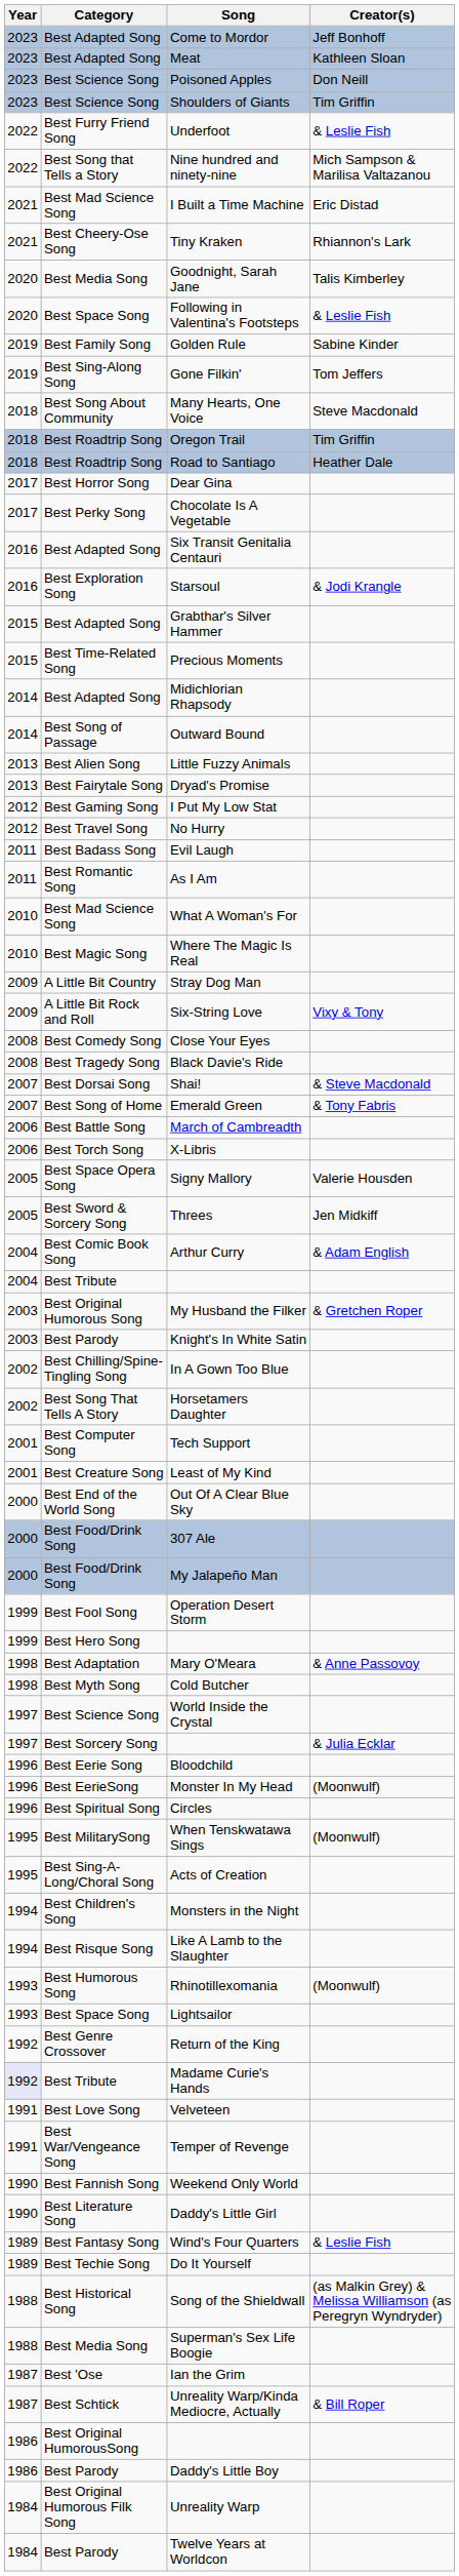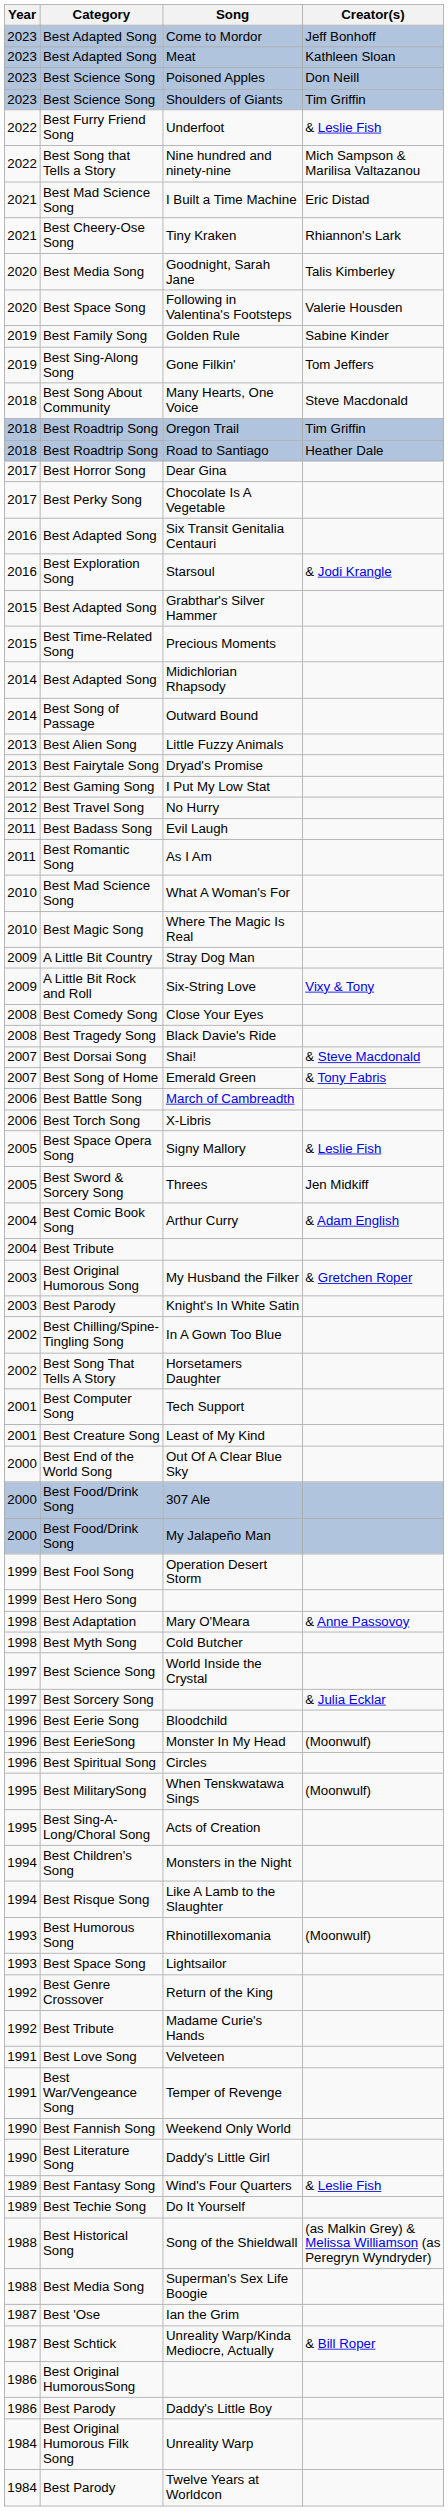 <table class="sortable wikitable" width="85%" cellpadding="5" style="margin: 1em auto 1em auto">
 <tr>
 <th>Year</th>
 <th>Category</th>
 <th>Song</th>
 <th>Creator(s)</th>
 </tr>
 <tr style="background:#B0C4DE;">
 <td>2023</td>
 <td>Best Adapted Song</td>
 <td>Come to Mordor </td>
 <td>Jeff Bonhoff</td>
 </tr>
 <tr style="background:#B0C4DE;">
 <td>2023</td>
 <td>Best Adapted Song</td>
 <td>Meat </td>
 <td>Kathleen Sloan</td>
 </tr>
 <tr style="background:#B0C4DE;">
 <td>2023</td>
 <td>Best Science Song</td>
 <td>Poisoned Apples </td>
 <td>Don Neill</td>
 </tr>
 <tr style="background:#B0C4DE;">
 <td>2023</td>
 <td>Best Science Song</td>
 <td>Shoulders of Giants </td>
 <td>Tim Griffin</td>
 </tr>
 <tr>
 <td>2022</td>
 <td>Best Furry Friend Song</td>
 <td>Underfoot </td>
 <td> & <a href='#'>Leslie Fish</a></td>
 </tr>
 <tr>
 <td>2022</td>
 <td>Best Song that Tells a Story</td>
 <td>Nine hundred and ninety-nine </td>
 <td>Mich Sampson & Marilisa Valtazanou</td>
 </tr>
 <tr>
 <td>2021</td>
 <td>Best Mad Science Song</td>
 <td>I Built a Time Machine </td>
 <td>Eric Distad</td>
 </tr>
 <tr>
 <td>2021</td>
 <td>Best Cheery-Ose Song</td>
 <td>Tiny Kraken </td>
 <td>Rhiannon's Lark</td>
 </tr>
 <tr>
 <td>2020</td>
 <td>Best Media Song</td>
 <td>Goodnight, Sarah Jane </td>
 <td>Talis Kimberley</td>
 </tr>
 <tr>
 <td>2020</td>
 <td>Best Space Song</td>
 <td>Following in Valentina's Footsteps  </td>
-<td> & <a href='#'>Leslie Fish</a></td>
+<td>Valerie Housden</td>
 </tr>
 <tr>
 <td>2019</td>
 <td>Best Family Song</td>
 <td>Golden Rule </td>
 <td>Sabine Kinder</td>
 </tr>
 <tr>
 <td>2019</td>
 <td>Best Sing-Along Song</td>
 <td>Gone Filkin' </td>
 <td>Tom Jeffers</td>
 </tr>
 <tr>
 <td>2018</td>
 <td>Best Song About Community</td>
 <td>Many Hearts, One Voice </td>
 <td>Steve Macdonald</td>
 </tr>
 <tr style="background:#B0C4DE;">
 <td>2018</td>
 <td>Best Roadtrip Song</td>
 <td>Oregon Trail  </td>
 <td>Tim Griffin</td>
 </tr>
 <tr style="background:#B0C4DE;">
 <td>2018</td>
 <td>Best Roadtrip Song</td>
 <td>Road to Santiago  </td>
 <td>Heather Dale</td>
 </tr>
 <tr>
 <td>2017</td>
 <td>Best Horror Song</td>
 <td>Dear Gina </td>
 <td></td>
 </tr>
 <tr>
 <td>2017</td>
 <td>Best Perky Song</td>
 <td>Chocolate Is A Vegetable </td>
 <td></td>
 </tr>
 <tr>
 <td>2016</td>
 <td>Best Adapted Song </td>
 <td>Six Transit Genitalia Centauri</td>
 <td></td>
 </tr>
 <tr>
 <td>2016</td>
 <td>Best Exploration Song </td>
 <td>Starsoul</td>
 <td> & <a href='#'>Jodi Krangle</a></td>
 </tr>
 <tr>
 <td>2015</td>
 <td>Best Adapted Song</td>
 <td>Grabthar's Silver Hammer  </td>
 <td></td>
 </tr>
 <tr>
 <td>2015</td>
 <td>Best Time-Related Song  </td>
 <td>Precious Moments</td>
 <td></td>
 </tr>
 <tr>
 <td>2014</td>
 <td>Best Adapted Song </td>
 <td>Midichlorian Rhapsody</td>
 <td></td>
 </tr>
 <tr>
 <td>2014</td>
 <td>Best Song of Passage </td>
 <td>Outward Bound</td>
 <td></td>
 </tr>
 <tr>
 <td>2013</td>
 <td>Best Alien Song</td>
 <td>Little Fuzzy Animals</td>
 <td></td>
 </tr>
 <tr>
 <td>2013</td>
 <td>Best Fairytale Song</td>
 <td>Dryad's Promise</td>
 <td></td>
 </tr>
 <tr>
 <td>2012</td>
 <td>Best Gaming Song</td>
 <td>I Put My Low Stat</td>
 <td></td>
 </tr>
 <tr>
 <td>2012</td>
 <td>Best Travel Song</td>
 <td>No Hurry</td>
 <td></td>
 </tr>
 <tr>
 <td>2011</td>
 <td>Best Badass Song</td>
 <td>Evil Laugh</td>
 <td></td>
 </tr>
 <tr>
 <td>2011</td>
 <td>Best Romantic Song</td>
 <td>As I Am</td>
 <td></td>
 </tr>
 <tr>
 <td>2010</td>
 <td>Best Mad Science Song</td>
 <td>What A Woman's For</td>
 <td></td>
 </tr>
 <tr>
 <td>2010</td>
 <td>Best Magic Song</td>
 <td>Where The Magic Is Real</td>
 <td></td>
 </tr>
 <tr>
 <td>2009</td>
 <td>A Little Bit Country</td>
 <td>Stray Dog Man</td>
 <td></td>
 </tr>
 <tr>
 <td>2009</td>
 <td>A Little Bit Rock and Roll</td>
 <td>Six-String Love</td>
 <td><a href='#'>Vixy & Tony</a></td>
 </tr>
 <tr>
 <td>2008</td>
 <td>Best Comedy Song</td>
 <td>Close Your Eyes</td>
 <td></td>
 </tr>
 <tr>
 <td>2008</td>
 <td>Best Tragedy Song</td>
 <td>Black Davie's Ride</td>
 <td></td>
 </tr>
 <tr>
 <td>2007</td>
 <td>Best Dorsai Song</td>
 <td>Shai!</td>
 <td> & <a href='#'>Steve Macdonald</a></td>
 </tr>
 <tr>
 <td>2007</td>
 <td>Best Song of Home</td>
 <td>Emerald Green</td>
 <td> & <a href='#'>Tony Fabris</a></td>
 </tr>
 <tr>
 <td>2006</td>
 <td>Best Battle Song</td>
 <td><a href='#'>March of Cambreadth</a></td>
 <td></td>
 </tr>
 <tr>
 <td>2006</td>
 <td>Best Torch Song</td>
 <td>X-Libris</td>
 <td></td>
 </tr>
 <tr>
 <td>2005</td>
 <td>Best Space Opera Song</td>
 <td>Signy Mallory</td>
-<td>Valerie Housden</td>
+<td> & <a href='#'>Leslie Fish</a></td>
 </tr>
 <tr>
 <td>2005</td>
 <td>Best Sword & Sorcery Song</td>
 <td>Threes</td>
 <td>Jen Midkiff</td>
 </tr>
 <tr>
 <td>2004</td>
 <td>Best Comic Book Song</td>
 <td>Arthur Curry</td>
 <td> & <a href='#'>Adam English</a></td>
 </tr>
 <tr>
 <td>2004</td>
 <td>Best Tribute</td>
 <td></td>
 <td></td>
 </tr>
 <tr>
 <td>2003</td>
 <td>Best Original Humorous Song</td>
 <td>My Husband the Filker</td>
 <td> & <a href='#'>Gretchen Roper</a></td>
 </tr>
 <tr>
 <td>2003</td>
 <td>Best Parody</td>
 <td>Knight's In White Satin</td>
 <td></td>
 </tr>
 <tr>
 <td>2002</td>
 <td>Best Chilling/Spine-Tingling Song</td>
 <td>In A Gown Too Blue</td>
 <td></td>
 </tr>
 <tr>
 <td>2002</td>
 <td>Best Song That Tells A Story</td>
 <td>Horsetamers Daughter</td>
 <td></td>
 </tr>
 <tr>
 <td>2001</td>
 <td>Best Computer Song</td>
 <td>Tech Support</td>
 <td></td>
 </tr>
 <tr>
 <td>2001</td>
 <td>Best Creature Song</td>
 <td>Least of My Kind</td>
 <td></td>
 </tr>
 <tr>
 <td>2000</td>
 <td>Best End of the World Song</td>
 <td>Out Of A Clear Blue Sky</td>
 <td></td>
 </tr>
 <tr style="background:#B0C4DE;">
 <td>2000</td>
 <td>Best Food/Drink Song</td>
 <td>307 Ale</td>
 <td></td>
 </tr>
 <tr style="background:#B0C4DE;">
 <td>2000</td>
 <td>Best Food/Drink Song</td>
 <td>My Jalapeño Man</td>
 <td></td>
 </tr>
 <tr>
 <td>1999</td>
 <td>Best Fool Song</td>
 <td>Operation Desert Storm</td>
 <td></td>
 </tr>
 <tr>
 <td>1999</td>
 <td>Best Hero Song</td>
 <td></td>
 <td></td>
 </tr>
 <tr>
 <td>1998</td>
 <td>Best Adaptation</td>
 <td>Mary O'Meara</td>
 <td> & <a href='#'>Anne Passovoy</a></td>
 </tr>
 <tr>
 <td>1998</td>
 <td>Best Myth Song</td>
 <td>Cold Butcher</td>
 <td></td>
 </tr>
 <tr>
 <td>1997</td>
 <td>Best Science Song</td>
 <td>World Inside the Crystal</td>
 <td></td>
 </tr>
 <tr>
 <td>1997</td>
 <td>Best Sorcery Song</td>
 <td></td>
 <td> & <a href='#'>Julia Ecklar</a></td>
 </tr>
 <tr>
 <td>1996</td>
 <td>Best Eerie Song</td>
 <td>Bloodchild</td>
 <td></td>
 </tr>
 <tr>
 <td>1996</td>
 <td>Best EerieSong</td>
 <td>Monster In My Head</td>
 <td> (Moonwulf)</td>
 </tr>
 <tr>
 <td>1996</td>
 <td>Best Spiritual Song</td>
 <td>Circles</td>
 <td></td>
 </tr>
 <tr>
 <td>1995</td>
 <td>Best MilitarySong</td>
 <td>When Tenskwatawa Sings</td>
 <td> (Moonwulf)</td>
 </tr>
 <tr>
 <td>1995</td>
 <td>Best Sing-A-Long/Choral Song</td>
 <td>Acts of Creation</td>
 <td></td>
 </tr>
 <tr>
 <td>1994</td>
 <td>Best Children's Song</td>
 <td>Monsters in the Night</td>
 <td></td>
 </tr>
 <tr>
 <td>1994</td>
 <td>Best Risque Song</td>
 <td>Like A Lamb to the Slaughter</td>
 <td></td>
 </tr>
 <tr>
 <td>1993</td>
 <td>Best Humorous Song</td>
 <td>Rhinotillexomania</td>
 <td> (Moonwulf)</td>
 </tr>
 <tr>
 <td>1993</td>
 <td>Best Space Song</td>
 <td>Lightsailor</td>
 <td></td>
 </tr>
 <tr>
 <td>1992</td>
 <td>Best Genre Crossover</td>
 <td>Return of the King</td>
 <td></td>
 </tr>
 <tr>
-<td style="background: lavender;">1992</td>
+<td>1992</td>
 <td>Best Tribute</td>
 <td>Madame Curie's Hands</td>
 <td></td>
 </tr>
 <tr>
 <td>1991</td>
 <td>Best Love Song</td>
 <td>Velveteen</td>
 <td></td>
 </tr>
 <tr>
 <td>1991</td>
 <td>Best War/Vengeance Song</td>
 <td>Temper of Revenge</td>
 <td></td>
 </tr>
 <tr>
 <td>1990</td>
 <td>Best Fannish Song</td>
 <td>Weekend Only World</td>
 <td></td>
 </tr>
 <tr>
 <td>1990</td>
 <td>Best Literature Song</td>
 <td>Daddy's Little Girl</td>
 <td></td>
 </tr>
 <tr>
 <td>1989</td>
 <td>Best Fantasy Song</td>
 <td>Wind's Four Quarters</td>
 <td> & <a href='#'>Leslie Fish</a></td>
 </tr>
 <tr>
 <td>1989</td>
 <td>Best Techie Song</td>
 <td>Do It Yourself</td>
 <td></td>
 </tr>
 <tr>
 <td>1988</td>
 <td>Best Historical Song</td>
 <td>Song of the Shieldwall</td>
 <td> (as Malkin Grey) & <a href='#'>Melissa Williamson</a> (as Peregryn Wyndryder)</td>
 </tr>
 <tr>
 <td>1988</td>
 <td>Best Media Song</td>
 <td>Superman's Sex Life Boogie</td>
 <td></td>
 </tr>
 <tr>
 <td>1987</td>
 <td>Best 'Ose</td>
 <td>Ian the Grim</td>
 <td></td>
 </tr>
 <tr>
 <td>1987</td>
 <td>Best Schtick</td>
 <td>Unreality Warp/Kinda Mediocre, Actually</td>
 <td> & <a href='#'>Bill Roper</a></td>
 </tr>
 <tr>
 <td>1986</td>
 <td>Best Original HumorousSong</td>
 <td></td>
 <td></td>
 </tr>
 <tr>
 <td>1986</td>
 <td>Best Parody</td>
 <td>Daddy's Little Boy</td>
 <td></td>
 </tr>
 <tr>
 <td>1984</td>
 <td>Best Original Humorous Filk Song</td>
 <td>Unreality Warp</td>
 <td></td>
 </tr>
 <tr>
 <td>1984</td>
 <td>Best Parody</td>
 <td>Twelve Years at Worldcon</td>
 <td></td>
 </tr>
 </table>
